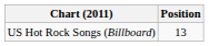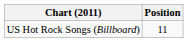 <table class="wikitable">
 <tr>
 <th>Chart (2011)</th>
 <th>Position</th>
 </tr>
 <tr>
 <td>US Hot Rock Songs (<em>Billboard</em>)</td>
-<td align="center">13</td>
+<td align="center">11</td>
 </tr>
 </table>
